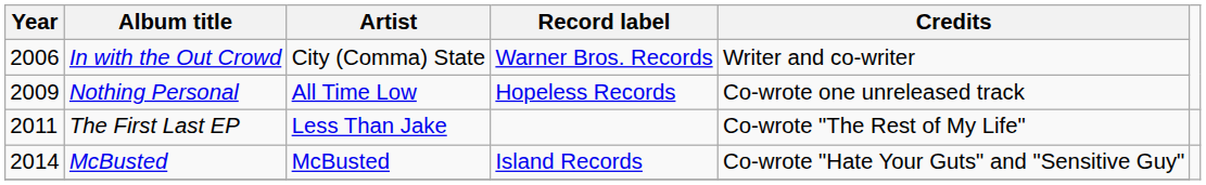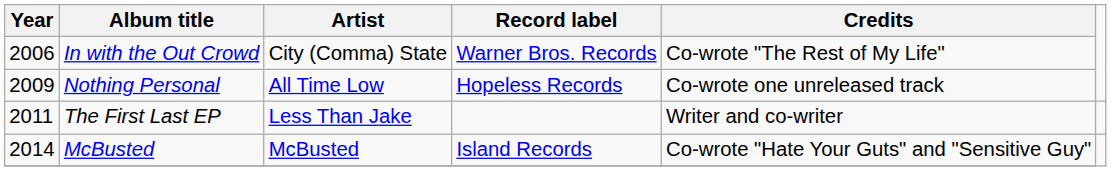 <table class="wikitable">
 <tr>
 <th>Year</th>
 <th>Album title</th>
 <th>Artist</th>
 <th>Record label</th>
 <th>Credits</th>
 </tr>
 <tr>
 <td>2006</td>
 <td><em><a href='#'>In with the Out Crowd</a></em></td>
 <td>City (Comma) State</td>
 <td><a href='#'>Warner Bros. Records</a></td>
-<td>Writer and co-writer</td>
+<td>Co-wrote "The Rest of My Life"</td>
 </tr>
 <tr>
 <td>2009</td>
 <td><em><a href='#'>Nothing Personal</a></em></td>
 <td><a href='#'>All Time Low</a></td>
 <td><a href='#'>Hopeless Records</a></td>
 <td>Co-wrote one unreleased track</td>
 </tr>
 <tr>
 <td>2011</td>
 <td><em>The First Last EP</em></td>
 <td><a href='#'>Less Than Jake</a></td>
 <td></td>
-<td>Co-wrote "The Rest of My Life"</td>
+<td>Writer and co-writer</td>
 <td></td>
 </tr>
 <tr>
 <td>2014</td>
 <td><em><a href='#'>McBusted</a></em></td>
 <td><a href='#'>McBusted</a></td>
 <td><a href='#'>Island Records</a></td>
 <td>Co-wrote "Hate Your Guts" and "Sensitive Guy"</td>
 </tr>
 <tr>
 </tr>
 </table>
